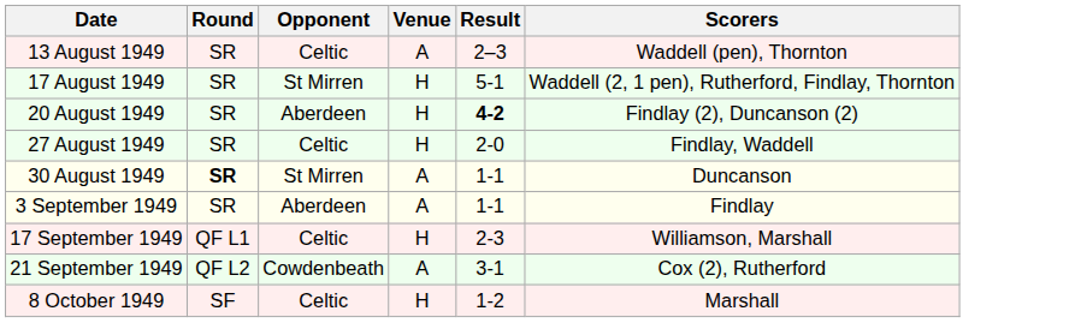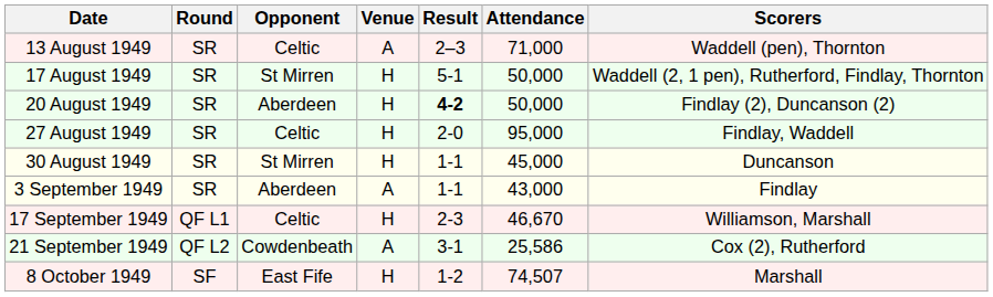 <table class="wikitable sortable" style="font-size:100%; text-align:center">
 <tr>
 <th>Date</th>
 <th>Round</th>
 <th>Opponent</th>
 <th>Venue</th>
 <th>Result</th>
+<th>Attendance</th>
 <th>Scorers</th>
 </tr>
 <tr bgcolor = "#FFEEEE">
 <td>13 August 1949</td>
 <td>SR</td>
 <td>Celtic</td>
 <td>A</td>
 <td>2–3</td>
+<td>71,000</td>
 <td>Waddell (pen), Thornton</td>
 </tr>
 <tr bgcolor = "#EEFFEE">
 <td>17 August 1949</td>
 <td>SR</td>
 <td>St Mirren</td>
 <td>H</td>
 <td>5-1</td>
+<td>50,000</td>
 <td>Waddell (2, 1 pen), Rutherford, Findlay, Thornton</td>
 </tr>
 <tr bgcolor = "#EEFFEE">
 <td>20 August 1949</td>
 <td>SR</td>
 <td>Aberdeen</td>
 <td>H</td>
 <td><strong>4-2</strong></td>
+<td>50,000</td>
 <td>Findlay (2), Duncanson (2)</td>
 </tr>
 <tr bgcolor = "#EEFFEE">
 <td>27 August 1949</td>
 <td>SR</td>
 <td>Celtic</td>
 <td>H</td>
 <td>2-0</td>
+<td>95,000</td>
 <td>Findlay, Waddell</td>
 </tr>
 <tr bgcolor = "#FFFFEE">
 <td>30 August 1949</td>
-<td><strong>SR</strong></td>
+<td>SR</td>
 <td>St Mirren</td>
-<td>A</td>
+<td>H</td>
 <td>1-1</td>
+<td>45,000</td>
 <td>Duncanson</td>
 </tr>
 <tr bgcolor = "#FFFFEE">
 <td>3 September 1949</td>
 <td>SR</td>
 <td>Aberdeen</td>
 <td>A</td>
 <td>1-1</td>
+<td>43,000</td>
 <td>Findlay</td>
 </tr>
 <tr bgcolor = "#FFEEEE">
 <td>17 September 1949</td>
 <td>QF L1</td>
 <td>Celtic</td>
 <td>H</td>
 <td>2-3</td>
+<td>46,670</td>
 <td>Williamson, Marshall</td>
 </tr>
 <tr bgcolor = "#EEFFEE">
 <td>21 September 1949</td>
 <td>QF L2</td>
 <td>Cowdenbeath</td>
 <td>A</td>
 <td>3-1</td>
+<td>25,586</td>
 <td>Cox (2), Rutherford</td>
 </tr>
 <tr bgcolor = "#FFEEEE">
 <td>8 October 1949</td>
 <td>SF</td>
-<td>Celtic</td>
+<td>East Fife</td>
 <td>H</td>
 <td>1-2</td>
+<td>74,507</td>
 <td>Marshall</td>
 </tr>
 </table>
